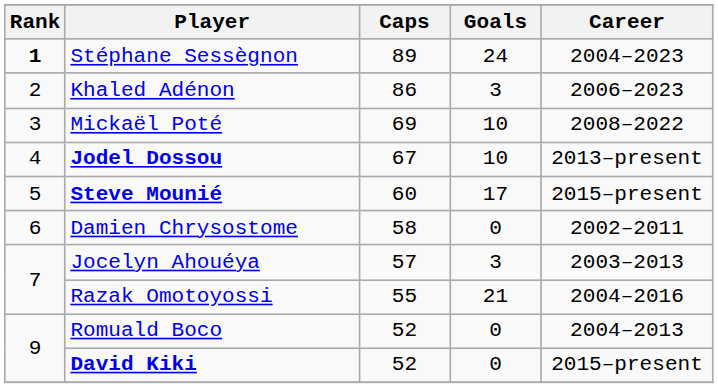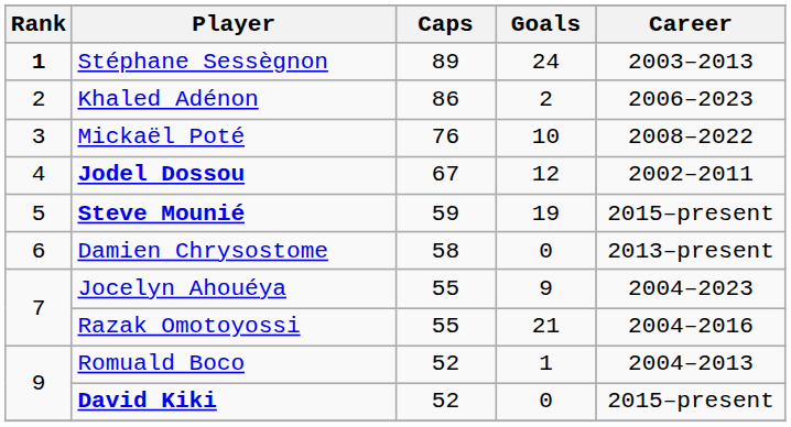 <table class="wikitable sortable" style="text-align:center;">
 <tr>
 </tr>
 <tr>
 <th width=30px>Rank</th>
 <th style="width:175px;">Player</th>
 <th width=50px>Caps</th>
 <th width=50px>Goals</th>
 <th style="width:100px;">Career</th>
 </tr>
 <tr>
 <td><strong>1</strong></td>
 <td align=left><a href='#'>Stéphane Sessègnon</a></td>
 <td>89</td>
 <td>24</td>
-<td>2004–2023</td>
+<td>2003–2013</td>
 </tr>
 <tr>
 <td>2</td>
 <td align=left><a href='#'>Khaled Adénon</a></td>
 <td>86</td>
-<td>3</td>
+<td>2</td>
 <td>2006–2023</td>
 </tr>
 <tr>
 <td>3</td>
 <td align=left><a href='#'>Mickaël Poté</a></td>
-<td>69</td>
+<td>76</td>
 <td>10</td>
 <td>2008–2022</td>
 </tr>
 <tr>
 <td>4</td>
 <td align=left><strong><a href='#'>Jodel Dossou</a></strong></td>
 <td>67</td>
-<td>10</td>
-<td>2013–present</td>
+<td>12</td>
+<td>2002–2011</td>
 </tr>
 <tr>
 <td>5</td>
 <td align=left><strong><a href='#'>Steve Mounié</a></strong></td>
-<td>60</td>
-<td>17</td>
+<td>59</td>
+<td>19</td>
 <td>2015–present</td>
 </tr>
 <tr>
 <td>6</td>
 <td align=left><a href='#'>Damien Chrysostome</a></td>
 <td>58</td>
 <td>0</td>
-<td>2002–2011</td>
+<td>2013–present</td>
 </tr>
 <tr>
 <td rowspan=2>7</td>
 <td align=left><a href='#'>Jocelyn Ahouéya</a></td>
-<td>57</td>
-<td>3</td>
-<td>2003–2013</td>
+<td>55</td>
+<td>9</td>
+<td>2004–2023</td>
 </tr>
 <tr>
 <td align=left><a href='#'>Razak Omotoyossi</a></td>
 <td>55</td>
 <td>21</td>
 <td>2004–2016</td>
 </tr>
 <tr>
 <td rowspan=2>9</td>
 <td align=left><a href='#'>Romuald Boco</a></td>
 <td>52</td>
-<td>0</td>
+<td>1</td>
 <td>2004–2013</td>
 </tr>
 <tr>
 <td align=left><strong><a href='#'>David Kiki</a></strong></td>
 <td>52</td>
 <td>0</td>
 <td>2015–present</td>
 </tr>
 <tr>
 </tr>
 </table>
